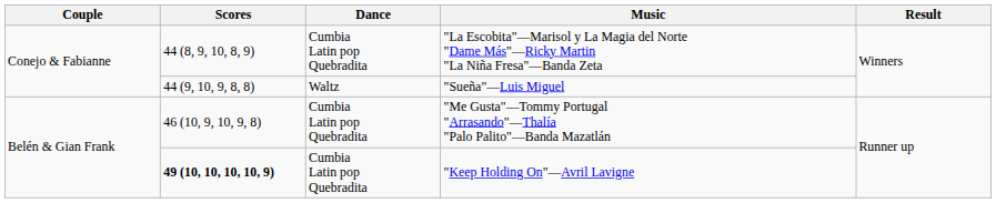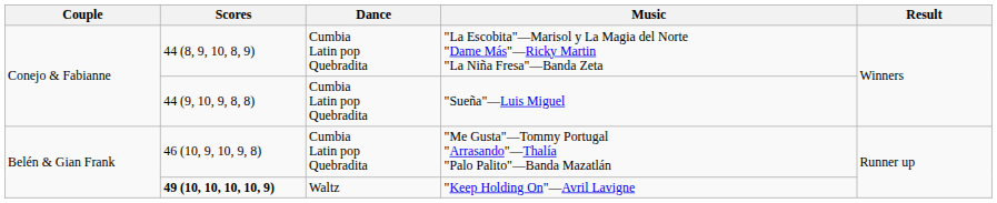 <table class="wikitable sortable" style="width:95%; white-space:nowrap;">
 <tr>
 <th style="width:15%;">Couple</th>
 <th style="width:14%;">Scores</th>
 <th style="width:13%;">Dance</th>
 <th style="width:40%;">Music</th>
 <th style="width:13%;">Result</th>
 </tr>
 <tr>
 <td rowspan=2>Conejo & Fabianne</td>
 <td>44 (8, 9, 10, 8, 9)</td>
 <td>Cumbia<br>Latin pop<br>Quebradita</td>
 <td>"La Escobita"—Marisol y La Magia del Norte<br>"<a href='#'>Dame Más</a>"—<a href='#'>Ricky Martin</a><br>"La Niña Fresa"—Banda Zeta</td>
 <td rowspan=2>Winners</td>
 </tr>
 <tr>
 <td>44 (9, 10, 9, 8, 8)</td>
-<td>Waltz</td>
+<td>Cumbia<br>Latin pop<br>Quebradita</td>
 <td>"Sueña"—<a href='#'>Luis Miguel</a></td>
 </tr>
 <tr>
 <td rowspan=2>Belén & Gian Frank</td>
 <td>46 (10, 9, 10, 9, 8)</td>
 <td>Cumbia<br>Latin pop<br>Quebradita</td>
 <td>"Me Gusta"—Tommy Portugal<br>"<a href='#'>Arrasando</a>"—<a href='#'>Thalía</a><br>"Palo Palito"—Banda Mazatlán</td>
 <td rowspan=2>Runner up</td>
 </tr>
 <tr>
 <td><strong>49 (10, 10, 10, 10, 9)</strong></td>
-<td>Cumbia<br>Latin pop<br>Quebradita</td>
+<td>Waltz</td>
 <td>"<a href='#'>Keep Holding On</a>"—<a href='#'>Avril Lavigne</a></td>
 </tr>
 </table>
